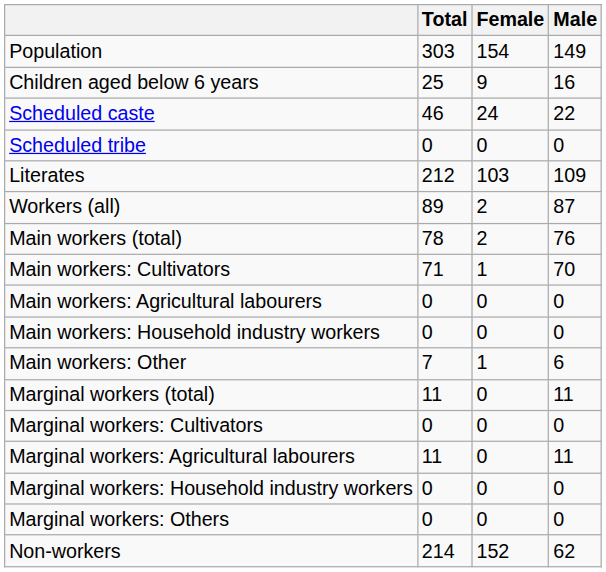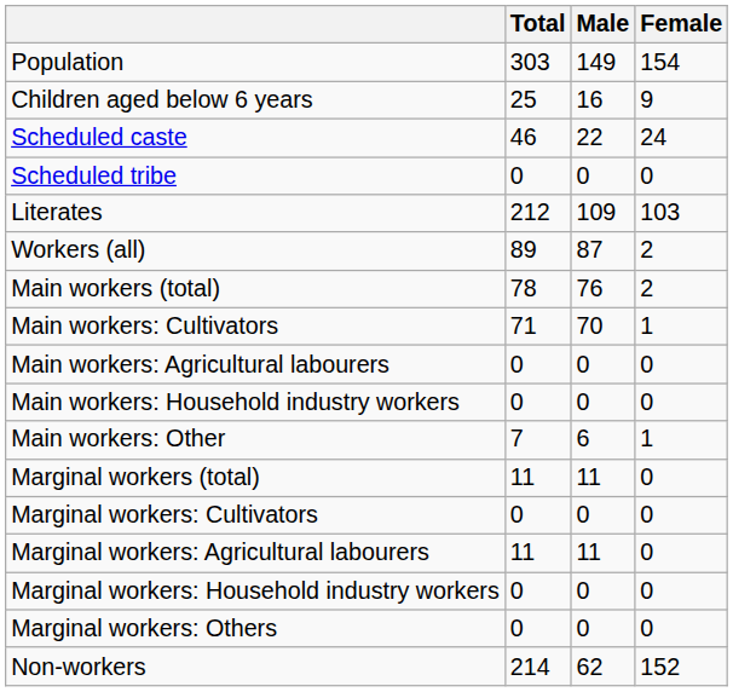 <table class="wikitable sortable">
 <tr>
 <th></th>
 <th>Total</th>
+<th>Male</th>
 <th>Female</th>
-<th>Male</th>
 </tr>
 <tr>
 <td>Population</td>
 <td>303</td>
+<td>149</td>
 <td>154</td>
-<td>149</td>
 </tr>
 <tr>
 <td>Children aged below 6 years</td>
 <td>25</td>
+<td>16</td>
 <td>9</td>
-<td>16</td>
 </tr>
 <tr>
 <td><a href='#'>Scheduled caste</a></td>
 <td>46</td>
+<td>22</td>
 <td>24</td>
-<td>22</td>
 </tr>
 <tr>
 <td><a href='#'>Scheduled tribe</a></td>
 <td>0</td>
 <td>0</td>
 <td>0</td>
 </tr>
 <tr>
 <td>Literates</td>
 <td>212</td>
+<td>109</td>
 <td>103</td>
-<td>109</td>
 </tr>
 <tr>
 <td>Workers (all)</td>
 <td>89</td>
+<td>87</td>
 <td>2</td>
-<td>87</td>
 </tr>
 <tr>
 <td>Main workers (total)</td>
 <td>78</td>
+<td>76</td>
 <td>2</td>
-<td>76</td>
 </tr>
 <tr>
 <td>Main workers: Cultivators</td>
 <td>71</td>
+<td>70</td>
 <td>1</td>
-<td>70</td>
 </tr>
 <tr>
 <td>Main workers: Agricultural labourers</td>
 <td>0</td>
 <td>0</td>
 <td>0</td>
 </tr>
 <tr>
 <td>Main workers: Household industry workers</td>
 <td>0</td>
 <td>0</td>
 <td>0</td>
 </tr>
 <tr>
 <td>Main workers: Other</td>
 <td>7</td>
+<td>6</td>
 <td>1</td>
-<td>6</td>
 </tr>
 <tr>
 <td>Marginal workers (total)</td>
 <td>11</td>
+<td>11</td>
 <td>0</td>
-<td>11</td>
 </tr>
 <tr>
 <td>Marginal workers: Cultivators</td>
 <td>0</td>
 <td>0</td>
 <td>0</td>
 </tr>
 <tr>
 <td>Marginal workers: Agricultural labourers</td>
 <td>11</td>
+<td>11</td>
 <td>0</td>
-<td>11</td>
 </tr>
 <tr>
 <td>Marginal workers: Household industry workers</td>
 <td>0</td>
 <td>0</td>
 <td>0</td>
 </tr>
 <tr>
 <td>Marginal workers: Others</td>
 <td>0</td>
 <td>0</td>
 <td>0</td>
 </tr>
 <tr>
 <td>Non-workers</td>
 <td>214</td>
+<td>62</td>
 <td>152</td>
-<td>62</td>
 </tr>
 </table>
